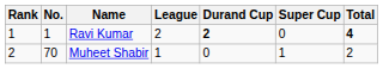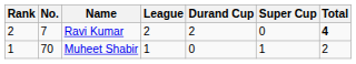 <table class="wikitable">
 <tr>
 <th>Rank</th>
 <th>No.</th>
 <th>Name</th>
 <th>League</th>
 <th>Durand Cup</th>
 <th>Super Cup</th>
 <th>Total</th>
 </tr>
 <tr>
-<td>1</td>
-<td>1</td>
+<td>2</td>
+<td>7</td>
 <td><a href='#'>Ravi Kumar</a></td>
 <td>2</td>
-<td><strong>2</strong></td>
+<td>2</td>
 <td>0</td>
 <td><strong>4</strong></td>
 </tr>
 <tr>
-<td>2</td>
+<td>1</td>
 <td>70</td>
 <td><a href='#'>Muheet Shabir</a></td>
 <td>1</td>
 <td>0</td>
 <td>1</td>
 <td>2</td>
 </tr>
 </table>
